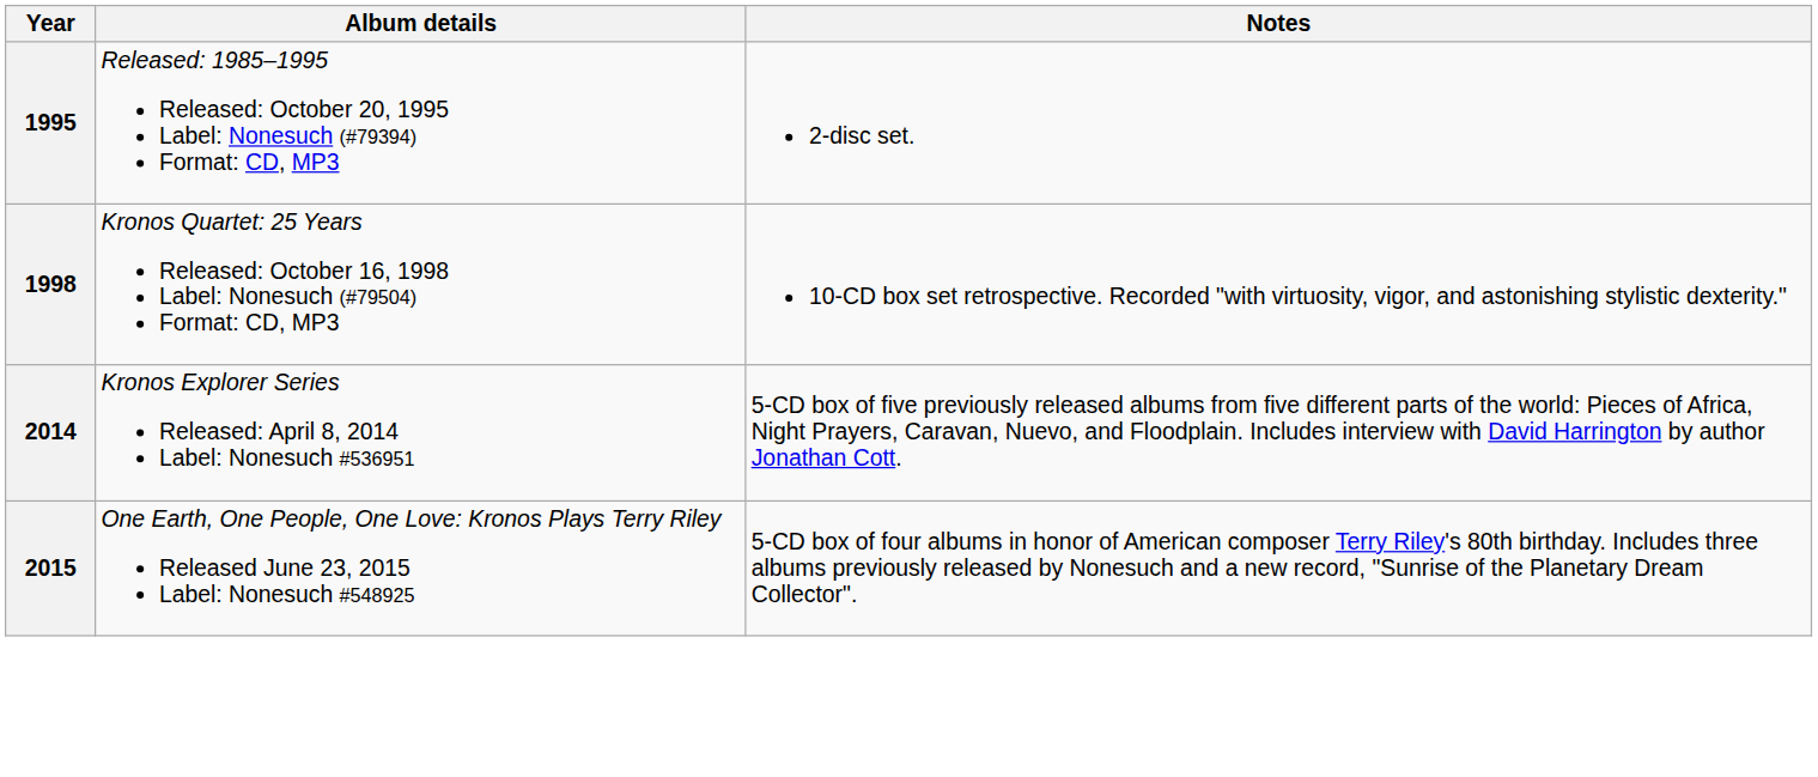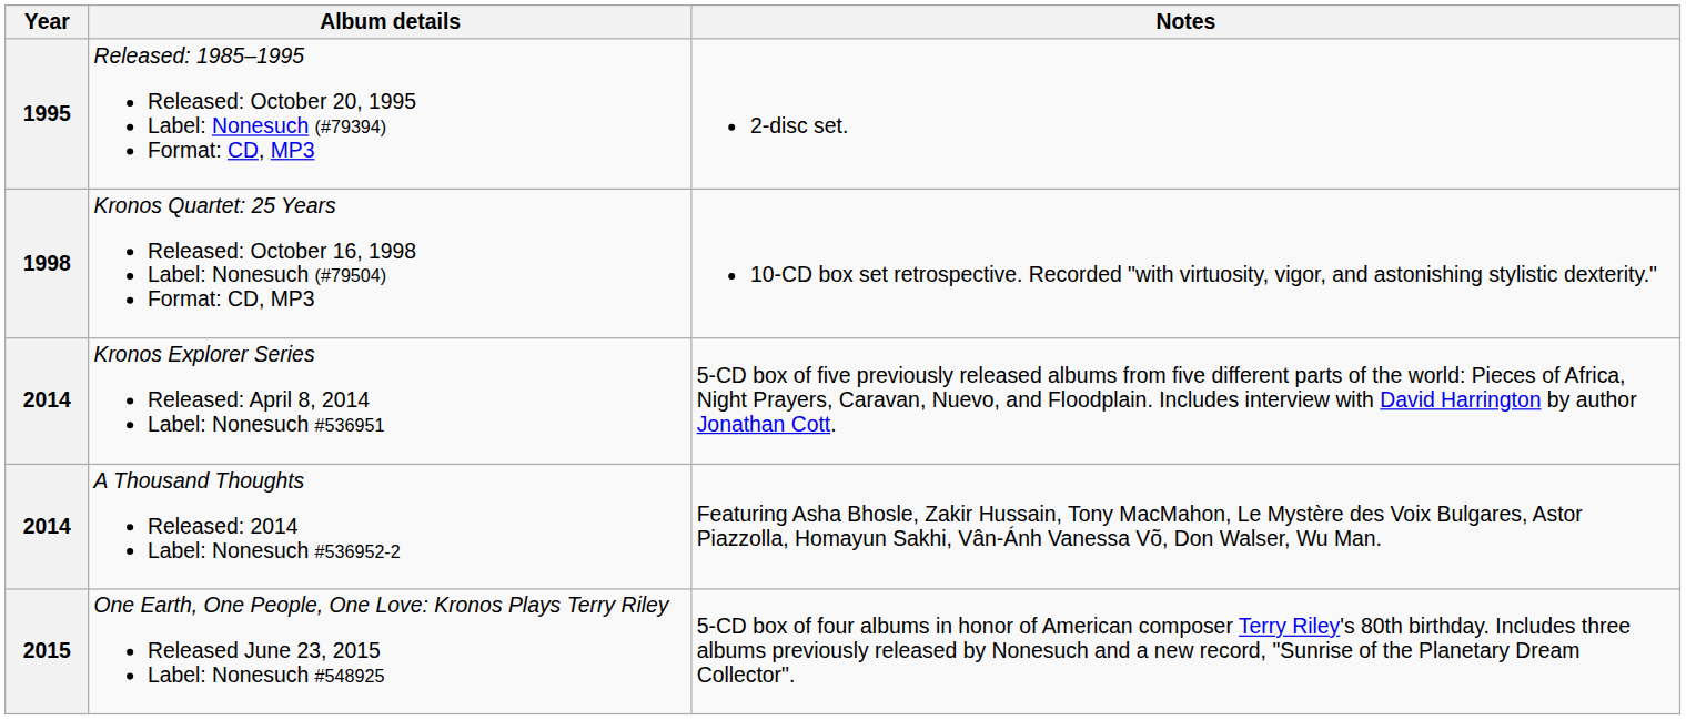 <table class="wikitable sortable" border="1">
 <tr>
 <th width="5%">Year</th>
 <th width="36%">Album details</th>
 <th width="59%" class="unsortable">Notes</th>
 </tr>
 <tr>
 <th>1995</th>
 <td><em>Released: 1985–1995</em><br><ul><li>Released: October 20, 1995</li><li>Label: <a href='#'>Nonesuch</a> <small>(#79394)</small></li><li>Format: <a href='#'>CD</a>, <a href='#'>MP3</a></li></ul></td>
 <td><br><ul><li>2-disc set.</li></ul></td>
 </tr>
 <tr>
 <th>1998</th>
 <td><em>Kronos Quartet: 25 Years</em><br><ul><li>Released: October 16, 1998</li><li>Label: Nonesuch <small>(#79504)</small></li><li>Format: CD, MP3</li></ul></td>
 <td><br><ul><li>10-CD box set retrospective. Recorded "with virtuosity, vigor, and astonishing stylistic dexterity."</li></ul></td>
 </tr>
 <tr>
 <th>2014</th>
 <td><em>Kronos Explorer Series</em><br><ul><li>Released: April 8, 2014</li><li>Label: Nonesuch <small>#536951</small></li></ul></td>
 <td>5-CD box of five previously released albums from five different parts of the world: Pieces of Africa, Night Prayers, Caravan, Nuevo, and Floodplain. Includes interview with <a href='#'>David Harrington</a> by author <a href='#'>Jonathan Cott</a>.</td>
 </tr>
 <tr>
+<th>2014</th>
+<td><em>A Thousand Thoughts</em><br><ul><li>Released: 2014</li><li>Label: Nonesuch <small>#536952-2</small></li></ul></td>
+<td>Featuring Asha Bhosle, Zakir Hussain, Tony MacMahon, Le Mystère des Voix Bulgares, Astor Piazzolla, Homayun Sakhi, Vân-Ánh Vanessa Võ, Don Walser, Wu Man.</td>
+</tr>
+<tr>
 <th>2015</th>
 <td><em>One Earth, One People, One Love: Kronos Plays Terry Riley</em><br><ul><li>Released June 23, 2015</li><li>Label: Nonesuch <small>#548925</small></li></ul></td>
 <td>5-CD box of four albums in honor of American composer <a href='#'>Terry Riley</a>'s 80th birthday.  Includes three albums previously released by Nonesuch and a new record, "Sunrise of the Planetary Dream Collector".</td>
 </tr>
 </table>
